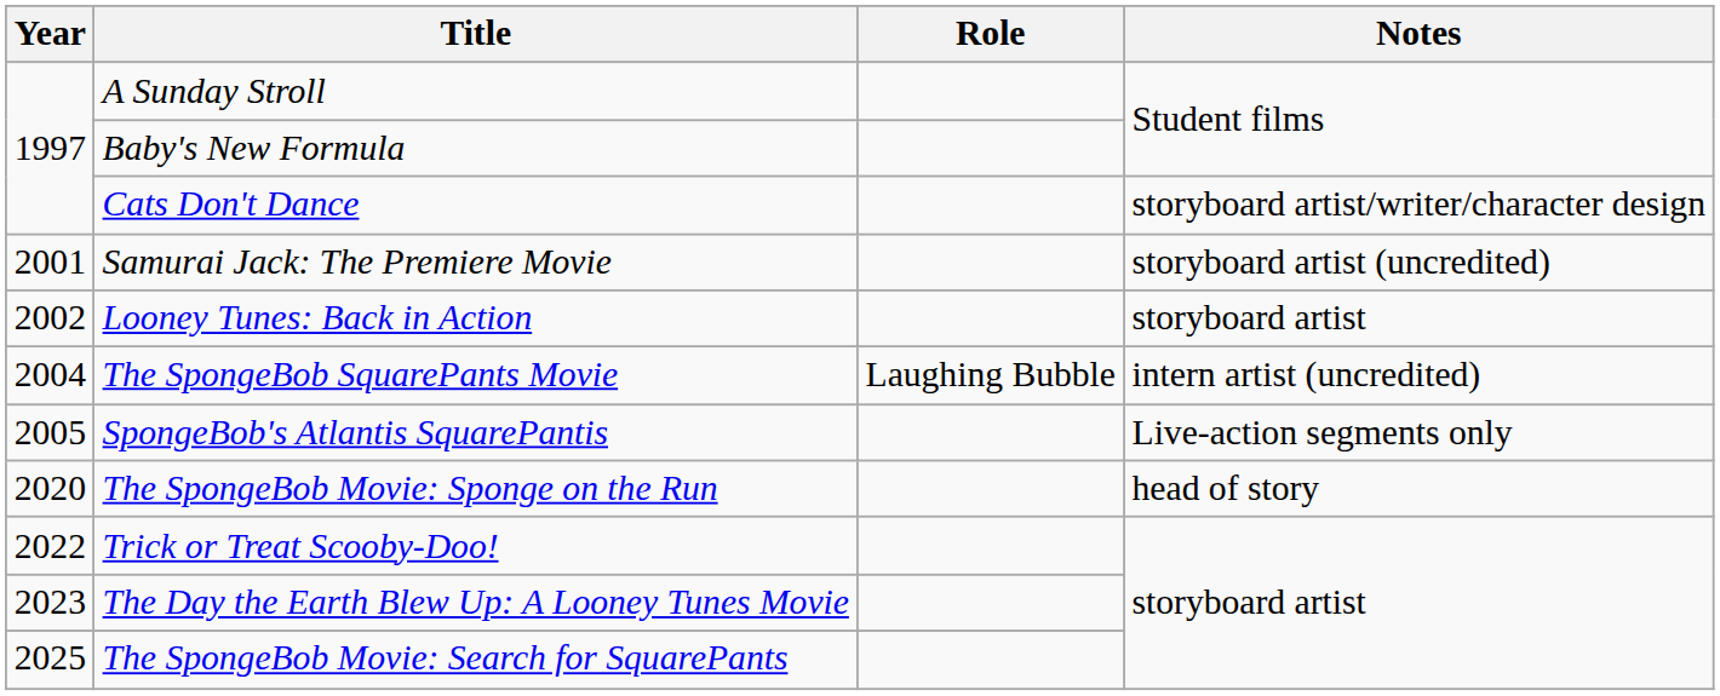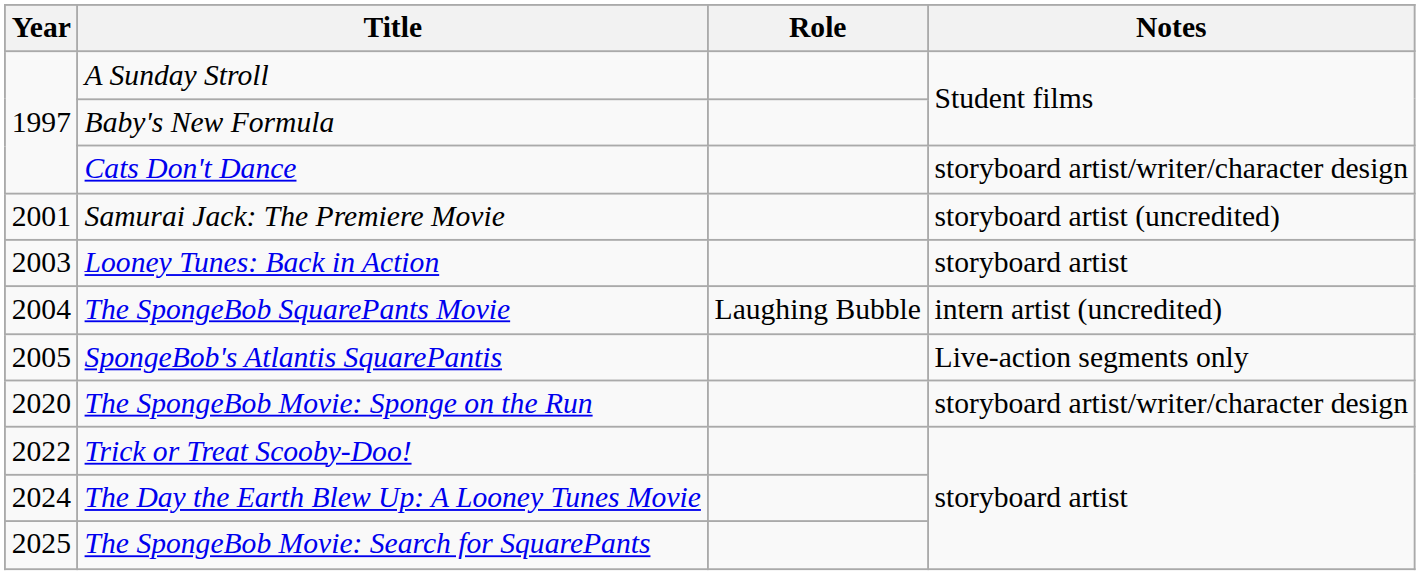 <table class="wikitable sortable">
 <tr>
 <th>Year</th>
 <th>Title</th>
 <th>Role</th>
 <th>Notes</th>
 </tr>
 <tr>
 <td rowspan="3">1997</td>
 <td><em>A Sunday Stroll</em></td>
 <td></td>
 <td rowspan="2">Student films</td>
 </tr>
 <tr>
 <td><em>Baby's New Formula</em></td>
 <td></td>
 </tr>
 <tr>
 <td><em><a href='#'>Cats Don't Dance</a></em></td>
 <td></td>
 <td>storyboard artist/writer/character design</td>
 </tr>
 <tr>
 <td>2001</td>
 <td><em>Samurai Jack: The Premiere Movie</em></td>
 <td></td>
 <td>storyboard artist (uncredited)</td>
 </tr>
 <tr>
-<td>2002</td>
+<td>2003</td>
 <td><em><a href='#'>Looney Tunes: Back in Action</a></em></td>
 <td></td>
 <td>storyboard artist</td>
 </tr>
 <tr>
 <td>2004</td>
 <td><em><a href='#'>The SpongeBob SquarePants Movie</a></em></td>
 <td>Laughing Bubble</td>
 <td>intern artist (uncredited)</td>
 </tr>
 <tr>
 <td>2005</td>
 <td><em><a href='#'>SpongeBob's Atlantis SquarePantis</a></em></td>
 <td></td>
 <td>Live-action segments only</td>
 </tr>
 <tr>
 <td>2020</td>
 <td><em><a href='#'>The SpongeBob Movie: Sponge on the Run</a></em></td>
 <td></td>
-<td>head of story</td>
+<td>storyboard artist/writer/character design</td>
 </tr>
 <tr>
 <td>2022</td>
 <td><em><a href='#'>Trick or Treat Scooby-Doo!</a></em></td>
 <td></td>
 <td rowspan="3">storyboard artist</td>
 </tr>
 <tr>
-<td>2023</td>
+<td>2024</td>
 <td><em><a href='#'>The Day the Earth Blew Up: A Looney Tunes Movie</a></em></td>
 <td></td>
 </tr>
 <tr>
 <td>2025</td>
 <td><em><a href='#'>The SpongeBob Movie: Search for SquarePants</a></em></td>
 <td></td>
 </tr>
 </table>
